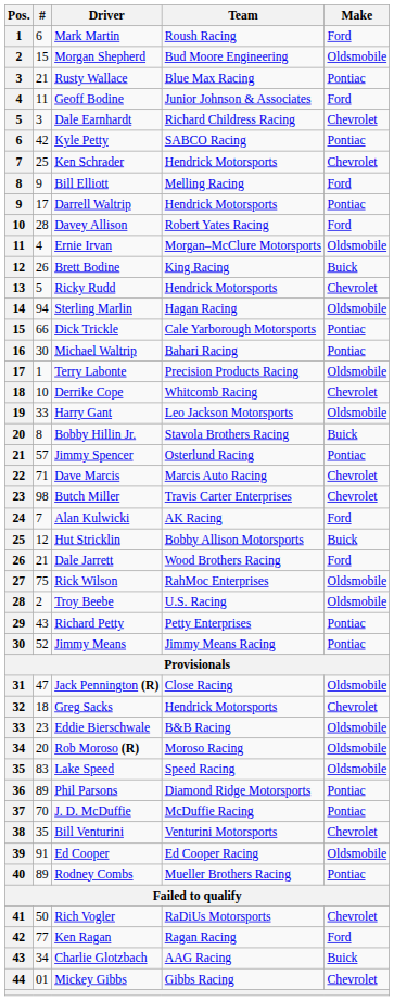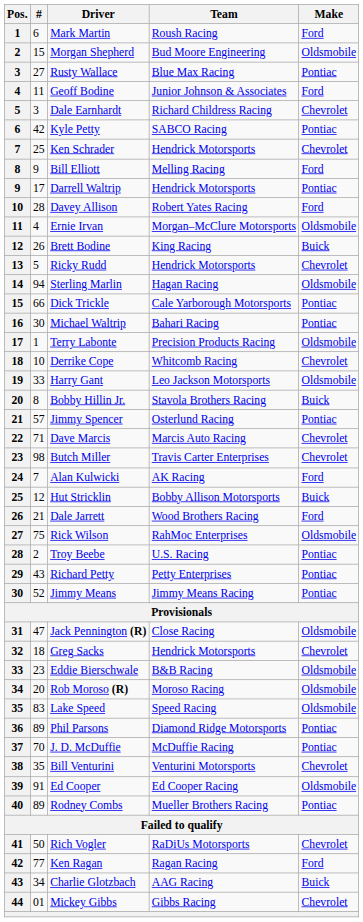 <table class="wikitable" style="font-size:95%">
 <tr>
 <th>Pos.</th>
 <th>#</th>
 <th>Driver</th>
 <th>Team</th>
 <th>Make</th>
 </tr>
 <tr>
 <th>1</th>
 <td>6</td>
 <td><a href='#'>Mark Martin</a></td>
 <td><a href='#'>Roush Racing</a></td>
 <td><a href='#'>Ford</a></td>
 </tr>
 <tr>
 <th>2</th>
 <td>15</td>
 <td><a href='#'>Morgan Shepherd</a></td>
 <td><a href='#'>Bud Moore Engineering</a></td>
 <td><a href='#'>Oldsmobile</a></td>
 </tr>
 <tr>
 <th>3</th>
-<td>21</td>
+<td>27</td>
 <td><a href='#'>Rusty Wallace</a></td>
 <td><a href='#'>Blue Max Racing</a></td>
 <td><a href='#'>Pontiac</a></td>
 </tr>
 <tr>
 <th>4</th>
 <td>11</td>
 <td><a href='#'>Geoff Bodine</a></td>
 <td><a href='#'>Junior Johnson & Associates</a></td>
 <td><a href='#'>Ford</a></td>
 </tr>
 <tr>
 <th>5</th>
 <td>3</td>
 <td><a href='#'>Dale Earnhardt</a></td>
 <td><a href='#'>Richard Childress Racing</a></td>
 <td><a href='#'>Chevrolet</a></td>
 </tr>
 <tr>
 <th>6</th>
 <td>42</td>
 <td><a href='#'>Kyle Petty</a></td>
 <td><a href='#'>SABCO Racing</a></td>
 <td><a href='#'>Pontiac</a></td>
 </tr>
 <tr>
 <th>7</th>
 <td>25</td>
 <td><a href='#'>Ken Schrader</a></td>
 <td><a href='#'>Hendrick Motorsports</a></td>
 <td><a href='#'>Chevrolet</a></td>
 </tr>
 <tr>
 <th>8</th>
 <td>9</td>
 <td><a href='#'>Bill Elliott</a></td>
 <td><a href='#'>Melling Racing</a></td>
 <td><a href='#'>Ford</a></td>
 </tr>
 <tr>
 <th>9</th>
 <td>17</td>
 <td><a href='#'>Darrell Waltrip</a></td>
 <td><a href='#'>Hendrick Motorsports</a></td>
 <td><a href='#'>Pontiac</a></td>
 </tr>
 <tr>
 <th>10</th>
 <td>28</td>
 <td><a href='#'>Davey Allison</a></td>
 <td><a href='#'>Robert Yates Racing</a></td>
 <td><a href='#'>Ford</a></td>
 </tr>
 <tr>
 <th>11</th>
 <td>4</td>
 <td><a href='#'>Ernie Irvan</a></td>
 <td><a href='#'>Morgan–McClure Motorsports</a></td>
 <td><a href='#'>Oldsmobile</a></td>
 </tr>
 <tr>
 <th>12</th>
 <td>26</td>
 <td><a href='#'>Brett Bodine</a></td>
 <td><a href='#'>King Racing</a></td>
 <td><a href='#'>Buick</a></td>
 </tr>
 <tr>
 <th>13</th>
 <td>5</td>
 <td><a href='#'>Ricky Rudd</a></td>
 <td><a href='#'>Hendrick Motorsports</a></td>
 <td><a href='#'>Chevrolet</a></td>
 </tr>
 <tr>
 <th>14</th>
 <td>94</td>
 <td><a href='#'>Sterling Marlin</a></td>
 <td><a href='#'>Hagan Racing</a></td>
 <td><a href='#'>Oldsmobile</a></td>
 </tr>
 <tr>
 <th>15</th>
 <td>66</td>
 <td><a href='#'>Dick Trickle</a></td>
 <td><a href='#'>Cale Yarborough Motorsports</a></td>
 <td><a href='#'>Pontiac</a></td>
 </tr>
 <tr>
 <th>16</th>
 <td>30</td>
 <td><a href='#'>Michael Waltrip</a></td>
 <td><a href='#'>Bahari Racing</a></td>
 <td><a href='#'>Pontiac</a></td>
 </tr>
 <tr>
 <th>17</th>
 <td>1</td>
 <td><a href='#'>Terry Labonte</a></td>
 <td><a href='#'>Precision Products Racing</a></td>
 <td><a href='#'>Oldsmobile</a></td>
 </tr>
 <tr>
 <th>18</th>
 <td>10</td>
 <td><a href='#'>Derrike Cope</a></td>
 <td><a href='#'>Whitcomb Racing</a></td>
 <td><a href='#'>Chevrolet</a></td>
 </tr>
 <tr>
 <th>19</th>
 <td>33</td>
 <td><a href='#'>Harry Gant</a></td>
 <td><a href='#'>Leo Jackson Motorsports</a></td>
 <td><a href='#'>Oldsmobile</a></td>
 </tr>
 <tr>
 <th>20</th>
 <td>8</td>
 <td><a href='#'>Bobby Hillin Jr.</a></td>
 <td><a href='#'>Stavola Brothers Racing</a></td>
 <td><a href='#'>Buick</a></td>
 </tr>
 <tr>
 <th>21</th>
 <td>57</td>
 <td><a href='#'>Jimmy Spencer</a></td>
 <td><a href='#'>Osterlund Racing</a></td>
 <td><a href='#'>Pontiac</a></td>
 </tr>
 <tr>
 <th>22</th>
 <td>71</td>
 <td><a href='#'>Dave Marcis</a></td>
 <td><a href='#'>Marcis Auto Racing</a></td>
 <td><a href='#'>Chevrolet</a></td>
 </tr>
 <tr>
 <th>23</th>
 <td>98</td>
 <td><a href='#'>Butch Miller</a></td>
 <td><a href='#'>Travis Carter Enterprises</a></td>
 <td><a href='#'>Chevrolet</a></td>
 </tr>
 <tr>
 <th>24</th>
 <td>7</td>
 <td><a href='#'>Alan Kulwicki</a></td>
 <td><a href='#'>AK Racing</a></td>
 <td><a href='#'>Ford</a></td>
 </tr>
 <tr>
 <th>25</th>
 <td>12</td>
 <td><a href='#'>Hut Stricklin</a></td>
 <td><a href='#'>Bobby Allison Motorsports</a></td>
 <td><a href='#'>Buick</a></td>
 </tr>
 <tr>
 <th>26</th>
 <td>21</td>
 <td><a href='#'>Dale Jarrett</a></td>
 <td><a href='#'>Wood Brothers Racing</a></td>
 <td><a href='#'>Ford</a></td>
 </tr>
 <tr>
 <th>27</th>
 <td>75</td>
 <td><a href='#'>Rick Wilson</a></td>
 <td><a href='#'>RahMoc Enterprises</a></td>
 <td><a href='#'>Oldsmobile</a></td>
 </tr>
 <tr>
 <th>28</th>
 <td>2</td>
 <td><a href='#'>Troy Beebe</a></td>
 <td><a href='#'>U.S. Racing</a></td>
-<td><a href='#'>Oldsmobile</a></td>
+<td><a href='#'>Pontiac</a></td>
 </tr>
 <tr>
 <th>29</th>
 <td>43</td>
 <td><a href='#'>Richard Petty</a></td>
 <td><a href='#'>Petty Enterprises</a></td>
 <td><a href='#'>Pontiac</a></td>
 </tr>
 <tr>
 <th>30</th>
 <td>52</td>
 <td><a href='#'>Jimmy Means</a></td>
 <td><a href='#'>Jimmy Means Racing</a></td>
 <td><a href='#'>Pontiac</a></td>
 </tr>
 <tr>
 <th colspan="5">Provisionals</th>
 </tr>
 <tr>
 <th>31</th>
 <td>47</td>
 <td><a href='#'>Jack Pennington</a> <strong>(R)</strong></td>
 <td><a href='#'>Close Racing</a></td>
 <td><a href='#'>Oldsmobile</a></td>
 </tr>
 <tr>
 <th>32</th>
 <td>18</td>
 <td><a href='#'>Greg Sacks</a></td>
 <td><a href='#'>Hendrick Motorsports</a></td>
 <td><a href='#'>Chevrolet</a></td>
 </tr>
 <tr>
 <th>33</th>
 <td>23</td>
 <td><a href='#'>Eddie Bierschwale</a></td>
 <td><a href='#'>B&B Racing</a></td>
 <td><a href='#'>Oldsmobile</a></td>
 </tr>
 <tr>
 <th>34</th>
 <td>20</td>
 <td><a href='#'>Rob Moroso</a> <strong>(R)</strong></td>
 <td><a href='#'>Moroso Racing</a></td>
 <td><a href='#'>Oldsmobile</a></td>
 </tr>
 <tr>
 <th>35</th>
 <td>83</td>
 <td><a href='#'>Lake Speed</a></td>
 <td><a href='#'>Speed Racing</a></td>
 <td><a href='#'>Oldsmobile</a></td>
 </tr>
 <tr>
 <th>36</th>
 <td>89</td>
 <td><a href='#'>Phil Parsons</a></td>
 <td><a href='#'>Diamond Ridge Motorsports</a></td>
 <td><a href='#'>Pontiac</a></td>
 </tr>
 <tr>
 <th>37</th>
 <td>70</td>
 <td><a href='#'>J. D. McDuffie</a></td>
 <td><a href='#'>McDuffie Racing</a></td>
 <td><a href='#'>Pontiac</a></td>
 </tr>
 <tr>
 <th>38</th>
 <td>35</td>
 <td><a href='#'>Bill Venturini</a></td>
 <td><a href='#'>Venturini Motorsports</a></td>
 <td><a href='#'>Chevrolet</a></td>
 </tr>
 <tr>
 <th>39</th>
 <td>91</td>
 <td><a href='#'>Ed Cooper</a></td>
 <td><a href='#'>Ed Cooper Racing</a></td>
 <td><a href='#'>Oldsmobile</a></td>
 </tr>
 <tr>
 <th>40</th>
 <td>89</td>
 <td><a href='#'>Rodney Combs</a></td>
 <td><a href='#'>Mueller Brothers Racing</a></td>
 <td><a href='#'>Pontiac</a></td>
 </tr>
 <tr>
 <th colspan="5">Failed to qualify</th>
 </tr>
 <tr>
 <th>41</th>
 <td>50</td>
 <td><a href='#'>Rich Vogler</a></td>
 <td><a href='#'>RaDiUs Motorsports</a></td>
 <td><a href='#'>Chevrolet</a></td>
 </tr>
 <tr>
 <th>42</th>
 <td>77</td>
 <td><a href='#'>Ken Ragan</a></td>
 <td><a href='#'>Ragan Racing</a></td>
 <td><a href='#'>Ford</a></td>
 </tr>
 <tr>
 <th>43</th>
 <td>34</td>
 <td><a href='#'>Charlie Glotzbach</a></td>
 <td><a href='#'>AAG Racing</a></td>
 <td><a href='#'>Buick</a></td>
 </tr>
 <tr>
 <th>44</th>
 <td>01</td>
 <td><a href='#'>Mickey Gibbs</a></td>
 <td><a href='#'>Gibbs Racing</a></td>
 <td><a href='#'>Chevrolet</a></td>
 </tr>
 <tr>
 <th colspan="5"></th>
 </tr>
 </table>
